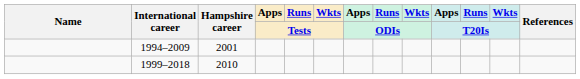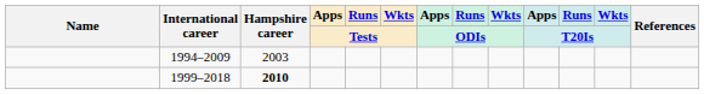 <table class="wikitable sortable" style="text-align: center;">
 <tr>
 <th style="width:180px" rowspan="2">Name</th>
 <th rowspan="2">International<br>career</th>
 <th rowspan="2">Hampshire<br>career</th>
 <th style="background:#faecc8">Apps</th>
 <th style="background:#faecc8"><a href='#'>Runs</a></th>
 <th style="background:#faecc8"><a href='#'>Wkts</a></th>
 <th style="background:#cef2e0">Apps</th>
 <th style="background:#cef2e0"><a href='#'>Runs</a></th>
 <th style="background:#cef2e0"><a href='#'>Wkts</a></th>
 <th style="background:#CFECEC">Apps</th>
 <th style="background:#CFECEC"><a href='#'>Runs</a></th>
 <th style="background:#CFECEC"><a href='#'>Wkts</a></th>
 <th class="unsortable" rowspan="2">References</th>
 </tr>
 <tr class="unsortable">
 <th colspan="3" style="background:#faecc8"><a href='#'>Tests</a></th>
 <th colspan="3" style="background:#cef2e0"><a href='#'>ODIs</a></th>
 <th colspan="3" style="background:#CFECEC"><a href='#'>T20Is</a></th>
 </tr>
 <tr>
 <td></td>
 <td>1994–2009</td>
-<td>2001</td>
+<td>2003</td>
 <td></td>
 <td></td>
 <td></td>
 <td></td>
 <td></td>
 <td></td>
 <td></td>
 <td></td>
 <td></td>
 <td></td>
 </tr>
 <tr>
 <td></td>
 <td>1999–2018</td>
-<td>2010</td>
+<td><strong>2010</strong></td>
 <td></td>
 <td></td>
 <td></td>
 <td></td>
 <td></td>
 <td></td>
 <td></td>
 <td></td>
 <td></td>
 <td></td>
 </tr>
 </table>
